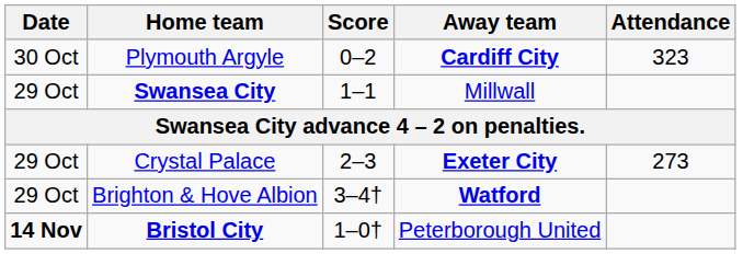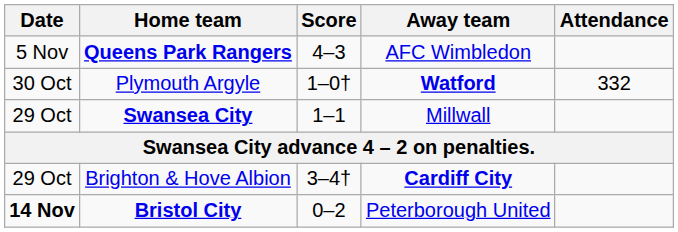 <table class="wikitable" style="text-align:center">
 <tr>
 <th>Date</th>
 <th>Home team</th>
 <th>Score</th>
 <th>Away team</th>
 <th>Attendance</th>
 </tr>
 <tr>
+<td>5 Nov</td>
+<td><strong><a href='#'>Queens Park Rangers</a></strong></td>
+<td>4–3</td>
+<td><a href='#'>AFC Wimbledon</a></td>
+<td></td>
+</tr>
+<tr>
 <td>30 Oct</td>
 <td><a href='#'>Plymouth Argyle</a></td>
-<td>0–2</td>
-<td><strong><a href='#'>Cardiff City</a></strong></td>
-<td>323</td>
+<td>1–0†</td>
+<td><strong><a href='#'>Watford</a></strong></td>
+<td>332</td>
 </tr>
 <tr>
 <td>29 Oct</td>
 <td><strong><a href='#'>Swansea City</a></strong></td>
 <td>1–1</td>
 <td><a href='#'>Millwall</a></td>
 <td></td>
 </tr>
 <tr>
 <th colspan="5">Swansea City advance 4 – 2 on penalties.</th>
 </tr>
 <tr>
 <td>29 Oct</td>
-<td><a href='#'>Crystal Palace</a></td>
-<td>2–3</td>
-<td><strong><a href='#'>Exeter City</a></strong></td>
-<td>273</td>
-</tr>
-<tr>
-<td>29 Oct</td>
 <td><a href='#'>Brighton & Hove Albion</a></td>
 <td>3–4†</td>
-<td><strong><a href='#'>Watford</a></strong></td>
+<td><strong><a href='#'>Cardiff City</a></strong></td>
 <td></td>
 </tr>
 <tr>
 <td><strong>14 Nov</strong></td>
 <td><strong><a href='#'>Bristol City</a></strong></td>
-<td>1–0†</td>
+<td>0–2</td>
 <td><a href='#'>Peterborough United</a></td>
 <td></td>
 </tr>
 </table>
